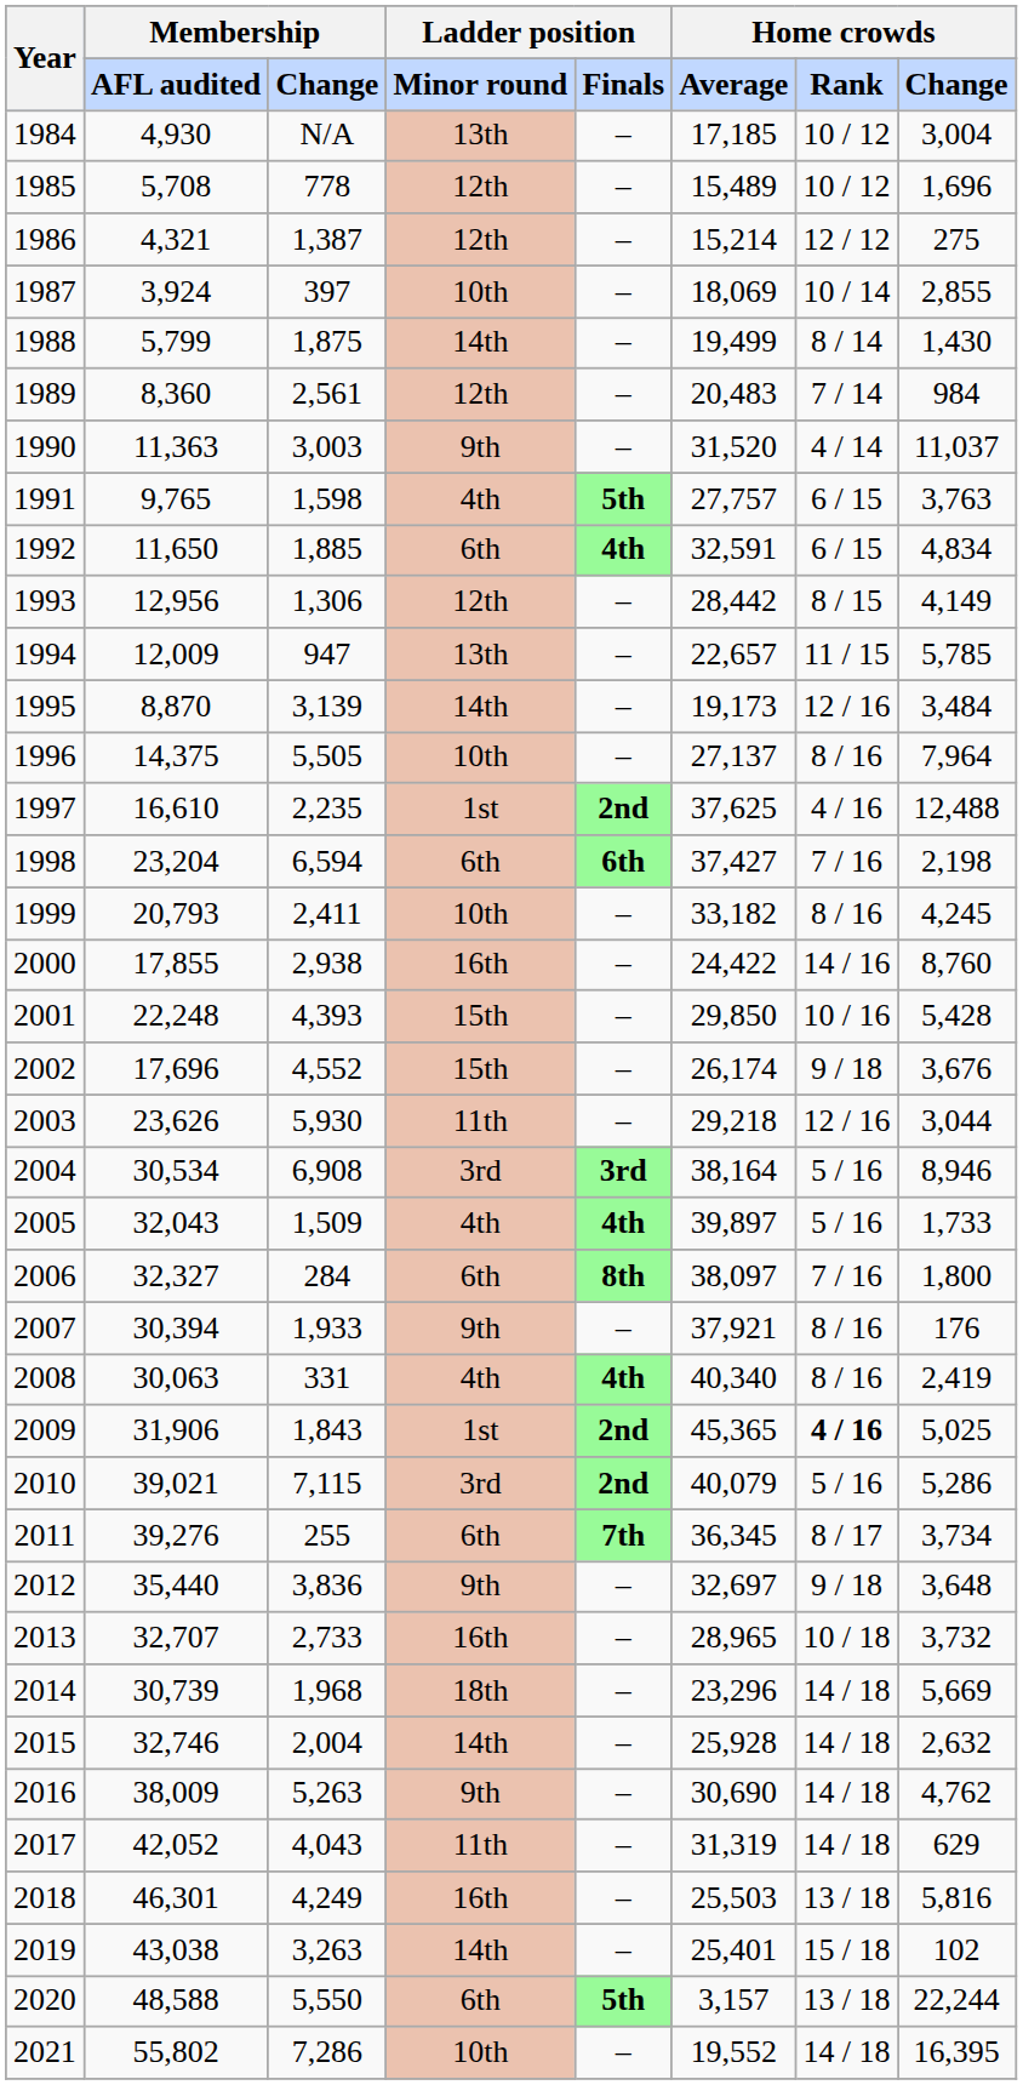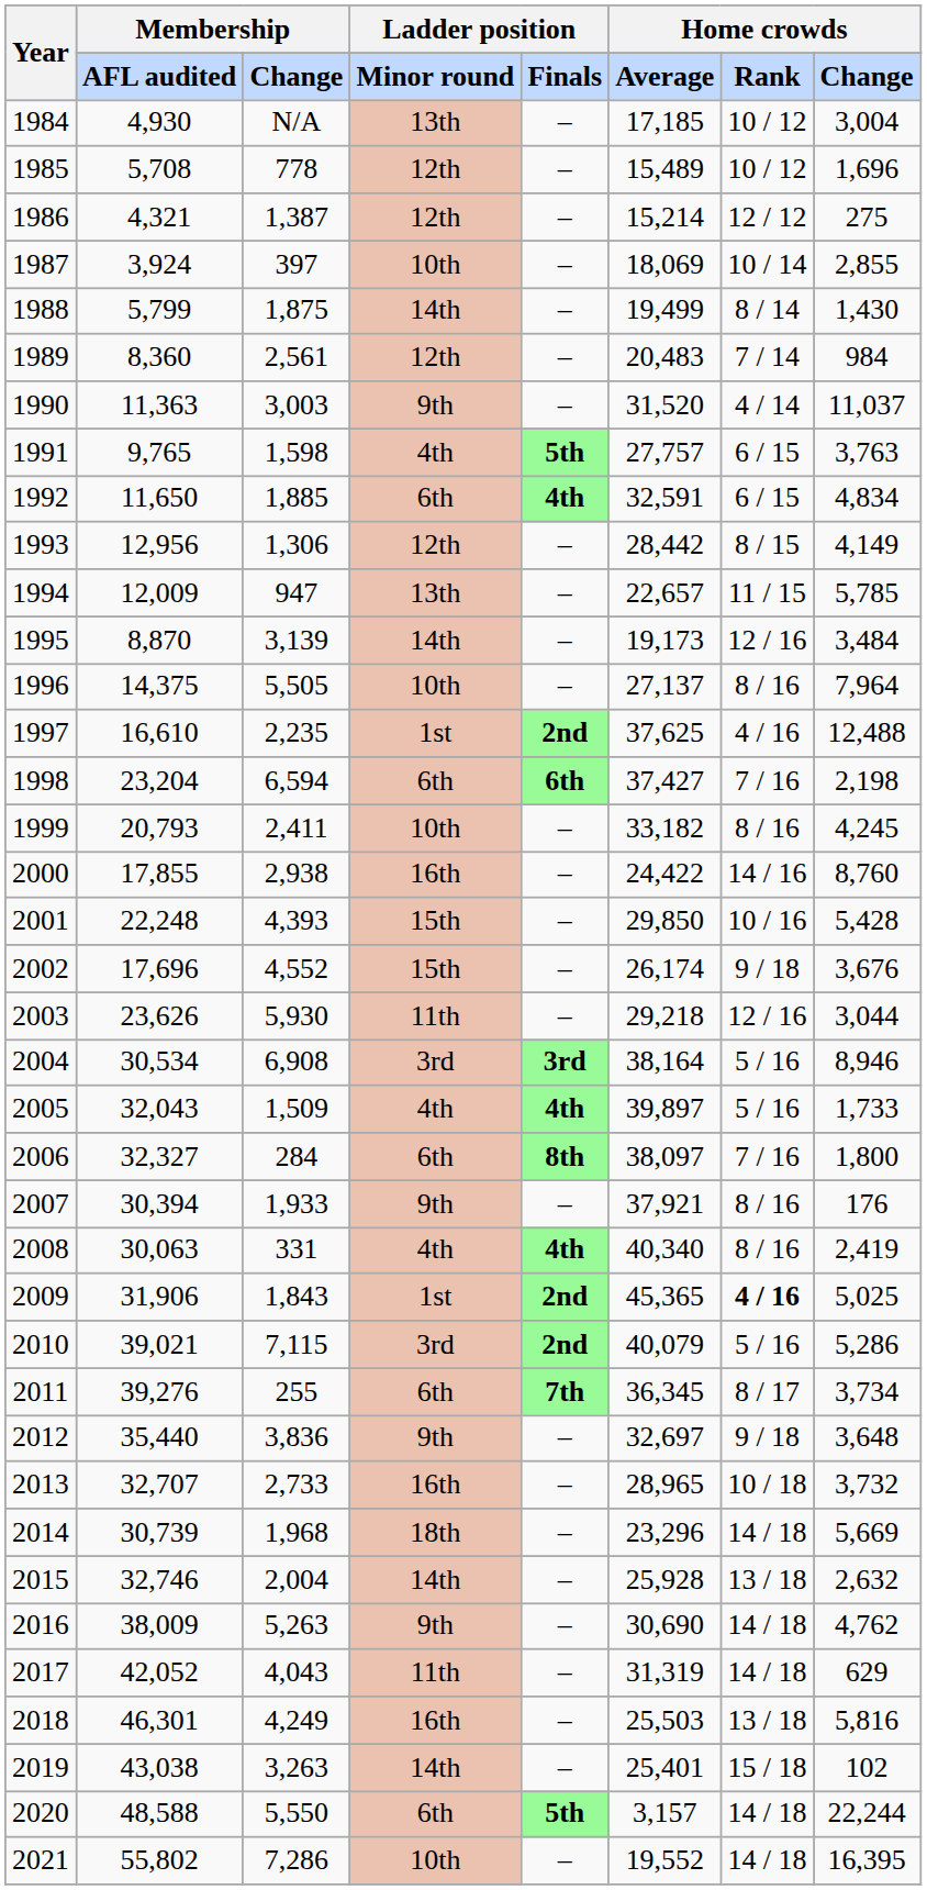 <table class="wikitable mw-collapsible" border="1" cellpadding="4" cellspacing="0" style="text-align:center; font-size:90%; border-collapse:collapse;">
 <tr style="background:#C1D8FF;">
 <th rowspan="3">Year</th>
 <th colspan="2">Membership</th>
 <th colspan="2" rowspan="2">Ladder position</th>
 <th colspan="3">Home crowds</th>
 </tr>
 <tr>
 <th rowspan="2" style="background:#C1D8FF;">AFL audited</th>
 <th rowspan="2" style="background:#C1D8FF;">Change</th>
 <th rowspan="2" style="background:#C1D8FF;">Average</th>
 <th rowspan="2" style="background:#C1D8FF;">Rank</th>
 <th rowspan="2" style="background:#C1D8FF;">Change</th>
 </tr>
 <tr>
 <th style="background:#C1D8FF;">Minor round</th>
 <th style="background:#C1D8FF;">Finals</th>
 </tr>
 <tr>
 <td>1984</td>
 <td>4,930</td>
 <td style="text-align:center">N/A</td>
 <td style="background:#ebc2af;">13th</td>
 <td>–</td>
 <td style="text-align:center">17,185</td>
 <td>10 / 12</td>
 <td style="text-align:center"> 3,004</td>
 </tr>
 <tr>
 <td>1985</td>
 <td>5,708</td>
 <td style="text-align:center"> 778</td>
 <td style="background:#ebc2af;">12th</td>
 <td>–</td>
 <td style="text-align:center">15,489</td>
 <td>10 / 12</td>
 <td style="text-align:center"> 1,696</td>
 </tr>
 <tr>
 <td>1986</td>
 <td>4,321</td>
 <td style="text-align:center"> 1,387</td>
 <td style="background:#ebc2af;">12th</td>
 <td>–</td>
 <td style="text-align:center">15,214</td>
 <td>12 / 12</td>
 <td style="text-align:center"> 275</td>
 </tr>
 <tr>
 <td>1987</td>
 <td>3,924</td>
 <td style="text-align:center"> 397</td>
 <td style="background:#ebc2af;">10th</td>
 <td>–</td>
 <td style="text-align:center">18,069</td>
 <td>10 / 14</td>
 <td style="text-align:center"> 2,855</td>
 </tr>
 <tr>
 <td>1988</td>
 <td>5,799</td>
 <td style="text-align:center"> 1,875</td>
 <td style="background:#ebc2af;">14th</td>
 <td>–</td>
 <td style="text-align:center">19,499</td>
 <td>8 / 14</td>
 <td style="text-align:center"> 1,430</td>
 </tr>
 <tr>
 <td>1989</td>
 <td>8,360</td>
 <td style="text-align:center"> 2,561</td>
 <td style="background:#ebc2af;">12th</td>
 <td>–</td>
 <td style="text-align:center">20,483</td>
 <td>7 / 14</td>
 <td style="text-align:center"> 984</td>
 </tr>
 <tr>
 <td>1990</td>
 <td>11,363</td>
 <td style="text-align:center"> 3,003</td>
 <td style="background:#ebc2af;">9th</td>
 <td>–</td>
 <td style="text-align:center">31,520</td>
 <td>4 / 14</td>
 <td style="text-align:center"> 11,037</td>
 </tr>
 <tr>
 <td>1991</td>
 <td>9,765</td>
 <td style="text-align:center"> 1,598</td>
 <td style="background:#ebc2af;">4th</td>
 <td style="background:#98FB98;"><strong>5th</strong></td>
 <td style="text-align:center">27,757</td>
 <td>6 / 15</td>
 <td style="text-align:center"> 3,763</td>
 </tr>
 <tr>
 <td>1992</td>
 <td>11,650</td>
 <td style="text-align:center"> 1,885</td>
 <td style="background:#ebc2af;">6th</td>
 <td style="background:#98FB98;"><strong>4th</strong></td>
 <td style="text-align:center">32,591</td>
 <td>6 / 15</td>
 <td style="text-align:center"> 4,834</td>
 </tr>
 <tr>
 <td>1993</td>
 <td>12,956</td>
 <td style="text-align:center"> 1,306</td>
 <td style="background:#ebc2af;">12th</td>
 <td>–</td>
 <td style="text-align:center">28,442</td>
 <td>8 / 15</td>
 <td style="text-align:center"> 4,149</td>
 </tr>
 <tr>
 <td>1994</td>
 <td>12,009</td>
 <td style="text-align:center"> 947</td>
 <td style="background:#ebc2af;">13th</td>
 <td>–</td>
 <td style="text-align:center">22,657</td>
 <td>11 / 15</td>
 <td style="text-align:center"> 5,785</td>
 </tr>
 <tr>
 <td>1995</td>
 <td>8,870</td>
 <td style="text-align:center"> 3,139</td>
 <td style="background:#ebc2af;">14th</td>
 <td>–</td>
 <td style="text-align:center">19,173</td>
 <td>12 / 16</td>
 <td style="text-align:center"> 3,484</td>
 </tr>
 <tr>
 <td>1996</td>
 <td>14,375</td>
 <td style="text-align:center"> 5,505</td>
 <td style="background:#ebc2af;">10th</td>
 <td>–</td>
 <td style="text-align:center">27,137</td>
 <td>8 / 16</td>
 <td style="text-align:center"> 7,964</td>
 </tr>
 <tr>
 <td>1997</td>
 <td>16,610</td>
 <td style="text-align:center"> 2,235</td>
 <td style="background:#ebc2af;">1st</td>
 <td style="background:#98FB98;"><strong>2nd</strong></td>
 <td style="text-align:center">37,625</td>
 <td>4 / 16</td>
 <td style="text-align:center"> 12,488</td>
 </tr>
 <tr>
 <td>1998</td>
 <td>23,204</td>
 <td style="text-align:center"> 6,594</td>
 <td style="background:#ebc2af;">6th</td>
 <td style="background:#98FB98;"><strong>6th</strong></td>
 <td style="text-align:center">37,427</td>
 <td>7 / 16</td>
 <td style="text-align:center"> 2,198</td>
 </tr>
 <tr>
 <td>1999</td>
 <td>20,793</td>
 <td style="text-align:center"> 2,411</td>
 <td style="background:#ebc2af;">10th</td>
 <td>–</td>
 <td style="text-align:center">33,182</td>
 <td>8 / 16</td>
 <td style="text-align:center"> 4,245</td>
 </tr>
 <tr>
 <td>2000</td>
 <td>17,855</td>
 <td style="text-align:center"> 2,938</td>
 <td style="background:#ebc2af;">16th</td>
 <td>–</td>
 <td style="text-align:center">24,422</td>
 <td>14 / 16</td>
 <td style="text-align:center"> 8,760</td>
 </tr>
 <tr>
 <td>2001</td>
 <td>22,248</td>
 <td style="text-align:center"> 4,393</td>
 <td style="background:#ebc2af;">15th</td>
 <td>–</td>
 <td style="text-align:center">29,850</td>
 <td>10 / 16</td>
 <td style="text-align:center"> 5,428</td>
 </tr>
 <tr>
 <td>2002</td>
 <td>17,696</td>
 <td style="text-align:center"> 4,552</td>
 <td style="background:#ebc2af;">15th</td>
 <td>–</td>
 <td style="text-align:center">26,174</td>
 <td>9 / 18</td>
 <td style="text-align:center"> 3,676</td>
 </tr>
 <tr>
 <td>2003</td>
 <td>23,626</td>
 <td style="text-align:center"> 5,930</td>
 <td style="background:#ebc2af;">11th</td>
 <td>–</td>
 <td style="text-align:center">29,218</td>
 <td>12 / 16</td>
 <td style="text-align:center"> 3,044</td>
 </tr>
 <tr>
 <td>2004</td>
 <td>30,534</td>
 <td style="text-align:center"> 6,908</td>
 <td style="background:#ebc2af;">3rd</td>
 <td style="background:#98FB98;"><strong>3rd</strong></td>
 <td style="text-align:center">38,164</td>
 <td>5 / 16</td>
 <td style="text-align:center"> 8,946</td>
 </tr>
 <tr>
 <td>2005</td>
 <td>32,043</td>
 <td style="text-align:center"> 1,509</td>
 <td style="background:#ebc2af;">4th</td>
 <td style="background:#98FB98;"><strong>4th</strong></td>
 <td style="text-align:center">39,897</td>
 <td>5 / 16</td>
 <td style="text-align:center"> 1,733</td>
 </tr>
 <tr>
 <td>2006</td>
 <td>32,327</td>
 <td style="text-align:center"> 284</td>
 <td style="background:#ebc2af;">6th</td>
 <td style="background:#98FB98;"><strong>8th</strong></td>
 <td style="text-align:center">38,097</td>
 <td>7 / 16</td>
 <td style="text-align:center"> 1,800</td>
 </tr>
 <tr>
 <td>2007</td>
 <td>30,394</td>
 <td style="text-align:center"> 1,933</td>
 <td style="background:#ebc2af;">9th</td>
 <td>–</td>
 <td style="text-align:center">37,921</td>
 <td>8 / 16</td>
 <td style="text-align:center"> 176</td>
 </tr>
 <tr>
 <td>2008</td>
 <td>30,063</td>
 <td style="text-align:center"> 331</td>
 <td style="background:#ebc2af;">4th</td>
 <td style="background:#98FB98;"><strong>4th</strong></td>
 <td style="text-align:center">40,340</td>
 <td>8 / 16</td>
 <td style="text-align:center"> 2,419</td>
 </tr>
 <tr>
 <td>2009</td>
 <td>31,906</td>
 <td style="text-align:center"> 1,843</td>
 <td style="background:#ebc2af;">1st</td>
 <td style="background:#98FB98;"><strong>2nd</strong></td>
 <td style="text-align:center">45,365</td>
 <td><strong>4 / 16</strong></td>
 <td style="text-align:center"> 5,025</td>
 </tr>
 <tr>
 <td>2010</td>
 <td>39,021</td>
 <td style="text-align:center"> 7,115</td>
 <td style="background:#ebc2af;">3rd</td>
 <td style="background:#98FB98;"><strong>2nd</strong></td>
 <td style="text-align:center">40,079</td>
 <td>5 / 16</td>
 <td style="text-align:center"> 5,286</td>
 </tr>
 <tr>
 <td>2011</td>
 <td>39,276</td>
 <td style="text-align:center"> 255</td>
 <td style="background:#ebc2af;">6th</td>
 <td style="background:#98FB98;"><strong>7th</strong></td>
 <td style="text-align:center">36,345</td>
 <td>8 / 17</td>
 <td style="text-align:center"> 3,734</td>
 </tr>
 <tr>
 <td>2012</td>
 <td>35,440</td>
 <td style="text-align:center"> 3,836</td>
 <td style="background:#ebc2af;">9th</td>
 <td>–</td>
 <td style="text-align:center">32,697</td>
 <td>9 / 18</td>
 <td style="text-align:center"> 3,648</td>
 </tr>
 <tr>
 <td>2013</td>
 <td>32,707</td>
 <td style="text-align:center"> 2,733</td>
 <td style="background:#ebc2af;">16th</td>
 <td>–</td>
 <td style="text-align:center">28,965</td>
 <td>10 / 18</td>
 <td style="text-align:center"> 3,732</td>
 </tr>
 <tr>
 <td>2014</td>
 <td>30,739</td>
 <td> 1,968</td>
 <td style="background:#ebc2af;">18th</td>
 <td>–</td>
 <td>23,296</td>
 <td>14 / 18</td>
 <td> 5,669</td>
 </tr>
 <tr>
 <td>2015</td>
 <td>32,746</td>
 <td style="text-align:center"> 2,004</td>
 <td style="background:#ebc2af;">14th</td>
 <td>–</td>
 <td style="text-align:center">25,928</td>
-<td>14 / 18</td>
+<td>13 / 18</td>
 <td style="text-align:center">  2,632</td>
 </tr>
 <tr>
 <td>2016</td>
 <td>38,009</td>
 <td style="text-align:center"> 5,263</td>
 <td style="background:#ebc2af;">9th</td>
 <td>–</td>
 <td>30,690</td>
 <td>14 / 18</td>
 <td style="text-align:center">  4,762</td>
 </tr>
 <tr>
 <td>2017</td>
 <td>42,052</td>
 <td style="text-align:center"> 4,043</td>
 <td style="background:#ebc2af;">11th</td>
 <td>–</td>
 <td>31,319</td>
 <td>14 / 18</td>
 <td style="text-align:center">  629</td>
 </tr>
 <tr>
 <td>2018</td>
 <td>46,301</td>
 <td> 4,249</td>
 <td style="background:#ebc2af;">16th</td>
 <td>–</td>
 <td>25,503</td>
 <td>13 / 18</td>
 <td style="text-align:center"> 5,816</td>
 </tr>
 <tr>
 <td>2019</td>
 <td>43,038</td>
 <td> 3,263</td>
 <td style="background:#ebc2af;">14th</td>
 <td>–</td>
 <td>25,401</td>
 <td>15 / 18</td>
 <td style="text-align:center"> 102</td>
 </tr>
 <tr>
 <td>2020</td>
 <td>48,588</td>
 <td> 5,550</td>
 <td style="background:#ebc2af;">6th</td>
 <td style="background:#98FB98;"><strong>5th</strong></td>
 <td>3,157</td>
-<td>13 / 18</td>
+<td>14 / 18</td>
 <td style="text-align:center"> 22,244</td>
 </tr>
 <tr>
 <td>2021</td>
 <td>55,802</td>
 <td> 7,286</td>
 <td style="background:#ebc2af;">10th</td>
 <td>–</td>
 <td>19,552</td>
 <td>14 / 18</td>
 <td> 16,395</td>
 </tr>
 </table>
